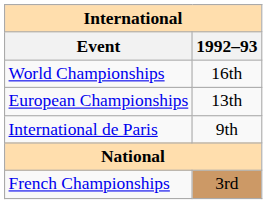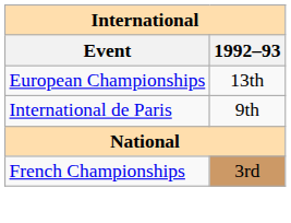 <table class="wikitable" style="text-align:center">
 <tr>
 <th style="background-color: #ffdead; " colspan=2 align=center>International</th>
 </tr>
 <tr>
 <th>Event</th>
 <th>1992–93</th>
-</tr>
-<tr>
-<td align=left><a href='#'>World Championships</a></td>
-<td>16th</td>
 </tr>
 <tr>
 <td align=left><a href='#'>European Championships</a></td>
 <td>13th</td>
 </tr>
 <tr>
 <td align=left><a href='#'>International de Paris</a></td>
 <td>9th</td>
 </tr>
 <tr>
 <th style="background-color: #ffdead; " colspan=2 align=center>National</th>
 </tr>
 <tr>
 <td align=left><a href='#'>French Championships</a></td>
 <td bgcolor=cc9966>3rd</td>
 </tr>
 </table>
